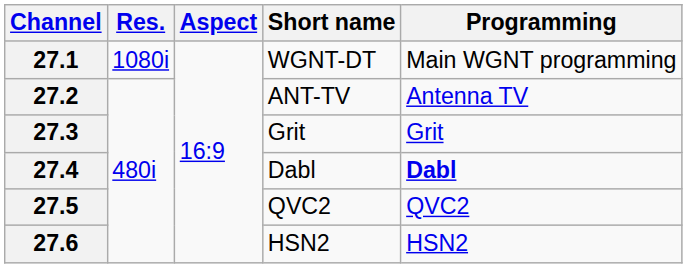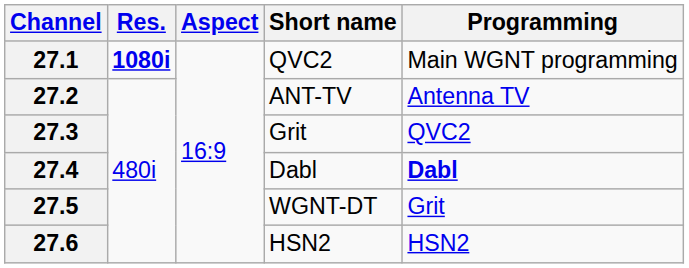 <table class="wikitable">
 <tr>
 <th scope = "col"><a href='#'>Channel</a></th>
 <th scope = "col"><a href='#'>Res.</a></th>
 <th scope = "col"><a href='#'>Aspect</a></th>
 <th scope = "col">Short name</th>
 <th scope = "col">Programming</th>
 </tr>
 <tr>
 <th scope = "row">27.1</th>
-<td><a href='#'>1080i</a></td>
+<td><strong><a href='#'>1080i</a></strong></td>
 <td rowspan="6"><a href='#'>16:9</a></td>
-<td>WGNT-DT</td>
+<td>QVC2</td>
 <td>Main WGNT programming</td>
 </tr>
 <tr>
 <th scope = "row">27.2</th>
 <td rowspan=5><a href='#'>480i</a></td>
 <td>ANT-TV</td>
 <td><a href='#'>Antenna TV</a></td>
 </tr>
 <tr>
 <th scope = "row">27.3</th>
 <td>Grit</td>
-<td><a href='#'>Grit</a></td>
+<td><a href='#'>QVC2</a></td>
 </tr>
 <tr>
 <th scope = "row">27.4</th>
 <td>Dabl</td>
 <td><strong><a href='#'>Dabl</a></strong></td>
 </tr>
 <tr>
 <th scope = "row">27.5</th>
-<td>QVC2</td>
-<td><a href='#'>QVC2</a></td>
+<td>WGNT-DT</td>
+<td><a href='#'>Grit</a></td>
 </tr>
 <tr>
 <th scope = "row">27.6</th>
 <td>HSN2</td>
 <td><a href='#'>HSN2</a></td>
 </tr>
 </table>
